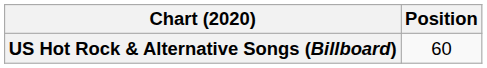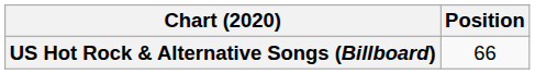 <table class="wikitable plainrowheaders" style="text-align:center">
 <tr>
 <th scope="col">Chart (2020)</th>
 <th scope="col">Position</th>
 </tr>
 <tr>
 <th scope="row">US Hot Rock & Alternative Songs (<em>Billboard</em>)</th>
-<td>60</td>
+<td>66</td>
 </tr>
 </table>
